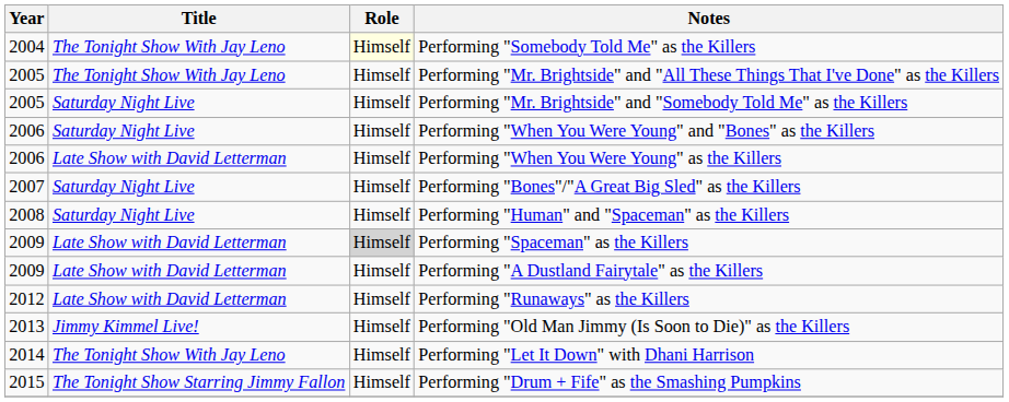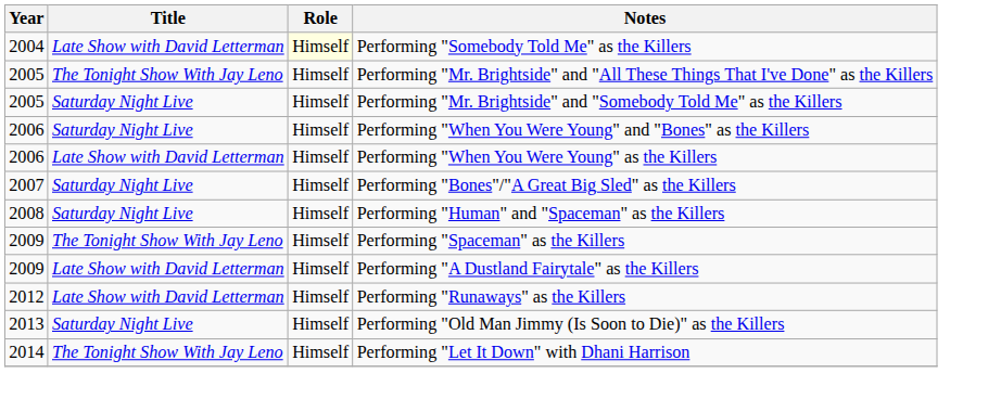 <table class="wikitable sortable">
 <tr>
 <th>Year</th>
 <th>Title</th>
 <th>Role</th>
 <th>Notes</th>
 </tr>
 <tr style="text-align:center;">
 <td>2004</td>
-<td style="text-align:left;"><em><a href='#'>The Tonight Show With Jay Leno</a></em></td>
+<td style="text-align:left;"><em><a href='#'>Late Show with David Letterman</a></em></td>
 <td style="background: lightyellow; text-align:left;">Himself</td>
 <td style="text-align:left;">Performing "<a href='#'>Somebody Told Me</a>" as <a href='#'>the Killers</a></td>
 </tr>
 <tr style="text-align:center;">
 <td>2005</td>
 <td style="text-align:left;"><em><a href='#'>The Tonight Show With Jay Leno</a></em></td>
 <td style="text-align:left;">Himself</td>
 <td style="text-align:left;">Performing "<a href='#'>Mr. Brightside</a>" and "<a href='#'>All These Things That I've Done</a>" as <a href='#'>the Killers</a></td>
 </tr>
 <tr style="text-align:center;">
 <td>2005</td>
 <td style="text-align:left;"><em><a href='#'>Saturday Night Live</a></em></td>
 <td style="text-align:left;">Himself</td>
 <td style="text-align:left;">Performing "<a href='#'>Mr. Brightside</a>" and "<a href='#'>Somebody Told Me</a>" as <a href='#'>the Killers</a></td>
 </tr>
 <tr style="text-align:center;">
 <td>2006</td>
 <td style="text-align:left;"><em><a href='#'>Saturday Night Live</a></em></td>
 <td style="text-align:left;">Himself</td>
 <td style="text-align:left;">Performing "<a href='#'>When You Were Young</a>" and "<a href='#'>Bones</a>" as <a href='#'>the Killers</a></td>
 </tr>
 <tr style="text-align:center;">
 <td>2006</td>
 <td style="text-align:left;"><em><a href='#'>Late Show with David Letterman</a></em></td>
 <td style="text-align:left;">Himself</td>
 <td style="text-align:left;">Performing "<a href='#'>When You Were Young</a>" as <a href='#'>the Killers</a></td>
 </tr>
 <tr style="text-align:center;">
 <td>2007</td>
 <td style="text-align:left;"><em><a href='#'>Saturday Night Live</a></em></td>
 <td style="text-align:left;">Himself</td>
 <td style="text-align:left;">Performing "<a href='#'>Bones</a>"/"<a href='#'>A Great Big Sled</a>" as <a href='#'>the Killers</a></td>
 </tr>
 <tr style="text-align:center;">
 <td>2008</td>
 <td style="text-align:left;"><em><a href='#'>Saturday Night Live</a></em></td>
 <td style="text-align:left;">Himself</td>
 <td style="text-align:left;">Performing "<a href='#'>Human</a>" and "<a href='#'>Spaceman</a>" as <a href='#'>the Killers</a></td>
 </tr>
 <tr style="text-align:center;">
 <td>2009</td>
-<td style="text-align:left;"><em><a href='#'>Late Show with David Letterman</a></em></td>
-<td style="background: lightgrey; text-align:left;">Himself</td>
+<td style="text-align:left;"><em><a href='#'>The Tonight Show With Jay Leno</a></em></td>
+<td style="text-align:left;">Himself</td>
 <td style="text-align:left;">Performing "<a href='#'>Spaceman</a>" as <a href='#'>the Killers</a></td>
 </tr>
 <tr style="text-align:center;">
 <td>2009</td>
 <td style="text-align:left;"><em><a href='#'>Late Show with David Letterman</a></em></td>
 <td style="text-align:left;">Himself</td>
 <td style="text-align:left;">Performing "<a href='#'>A Dustland Fairytale</a>" as <a href='#'>the Killers</a></td>
 </tr>
 <tr style="text-align:center;">
 <td>2012</td>
 <td style="text-align:left;"><em><a href='#'>Late Show with David Letterman</a></em></td>
 <td style="text-align:left;">Himself</td>
 <td style="text-align:left;">Performing "<a href='#'>Runaways</a>" as <a href='#'>the Killers</a></td>
 </tr>
 <tr style="text-align:center;">
 <td>2013</td>
-<td style="text-align:left;"><em><a href='#'>Jimmy Kimmel Live!</a></em></td>
+<td style="text-align:left;"><em><a href='#'>Saturday Night Live</a></em></td>
 <td style="text-align:left;">Himself</td>
 <td style="text-align:left;">Performing "Old Man Jimmy (Is Soon to Die)" as <a href='#'>the Killers</a></td>
 </tr>
 <tr style="text-align:center;">
 <td>2014</td>
 <td style="text-align:left;"><em><a href='#'>The Tonight Show With Jay Leno</a></em></td>
 <td style="text-align:left;">Himself</td>
 <td style="text-align:left;">Performing "<a href='#'>Let It Down</a>" with <a href='#'>Dhani Harrison</a></td>
 </tr>
 <tr style="text-align:center;">
-<td>2015</td>
-<td style="text-align:left;"><em><a href='#'>The Tonight Show Starring Jimmy Fallon</a></em></td>
-<td style="text-align:left;">Himself</td>
-<td style="text-align:left;">Performing "<a href='#'>Drum + Fife</a>" as <a href='#'>the Smashing Pumpkins</a></td>
-</tr>
-<tr style="text-align:center;">
 </tr>
 </table>
